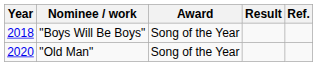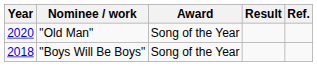 <table class="wikitable">
 <tr>
 <th>Year</th>
 <th>Nominee / work</th>
 <th>Award</th>
 <th>Result</th>
 <th>Ref.</th>
 </tr>
 <tr>
+<td><a href='#'>2020</a></td>
+<td>"Old Man"</td>
+<td>Song of the Year</td>
+<td></td>
+<td></td>
+</tr>
+<tr>
 <td><a href='#'>2018</a></td>
 <td>"Boys Will Be Boys"</td>
 <td>Song of the Year</td>
 <td></td>
 <td></td>
 </tr>
-<tr>
-<td><a href='#'>2020</a></td>
-<td>"Old Man"</td>
-<td>Song of the Year</td>
-<td></td>
-<td></td>
-</tr>
 </table>
